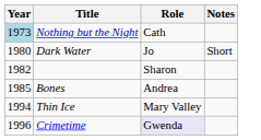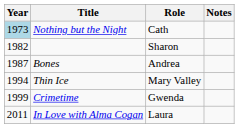 <table class="wikitable sortable">
 <tr>
 <th>Year</th>
 <th>Title</th>
 <th>Role</th>
 <th class="unsortable">Notes</th>
 </tr>
 <tr>
 <td style="background: lightblue;">1973</td>
 <td><em><a href='#'>Nothing but the Night</a></em></td>
 <td>Cath</td>
 <td></td>
 </tr>
 <tr>
-<td>1980</td>
-<td><em>Dark Water</em></td>
-<td>Jo</td>
-<td>Short</td>
-</tr>
-<tr>
 <td>1982</td>
 <td><em></em></td>
 <td>Sharon</td>
 <td></td>
 </tr>
 <tr>
-<td>1985</td>
+<td>1987</td>
 <td><em>Bones</em></td>
 <td>Andrea</td>
 <td></td>
 </tr>
 <tr>
 <td>1994</td>
 <td><em>Thin Ice</em></td>
 <td>Mary Valley</td>
 <td></td>
 </tr>
 <tr>
-<td>1996</td>
+<td>1999</td>
 <td><em><a href='#'>Crimetime</a></em></td>
-<td style="background: lavender;">Gwenda</td>
+<td>Gwenda</td>
+<td></td>
+</tr>
+<tr>
+<td>2011</td>
+<td><em><a href='#'>In Love with Alma Cogan</a></em></td>
+<td>Laura</td>
 <td></td>
 </tr>
 </table>
